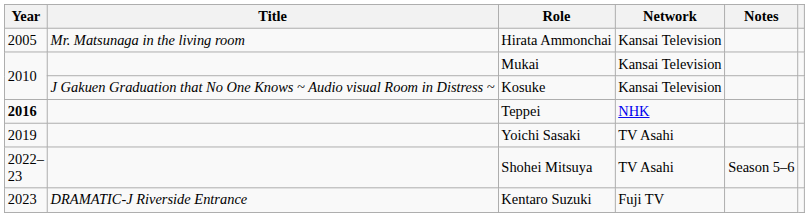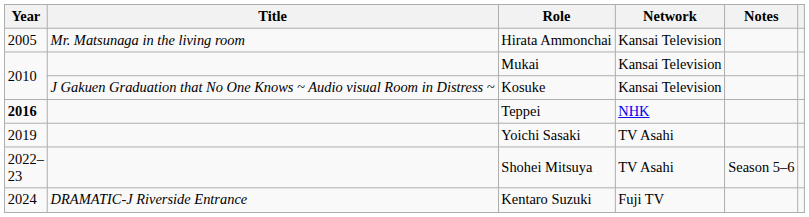 <table class="wikitable" style="font-size:95%;">
 <tr>
 <th width=10>Year</th>
 <th>Title</th>
 <th>Role</th>
 <th>Network</th>
 <th>Notes</th>
 <th></th>
 </tr>
 <tr>
 <td>2005</td>
 <td><em>Mr. Matsunaga in the living room</em></td>
 <td>Hirata Ammonchai</td>
 <td>Kansai Television</td>
 <td></td>
 <td></td>
 </tr>
 <tr>
 <td rowspan="2">2010</td>
 <td><em></em></td>
 <td>Mukai</td>
 <td>Kansai Television</td>
 <td></td>
 <td></td>
 </tr>
 <tr>
 <td><em>J Gakuen Graduation that No One Knows ~ Audio visual Room in Distress ~</em></td>
 <td>Kosuke</td>
 <td>Kansai Television</td>
 <td></td>
 <td></td>
 </tr>
 <tr>
 <td><strong>2016</strong></td>
 <td><em></em></td>
 <td>Teppei</td>
 <td><a href='#'>NHK</a></td>
 <td></td>
 <td></td>
 </tr>
 <tr>
 <td>2019</td>
 <td><em></em></td>
 <td>Yoichi Sasaki</td>
 <td>TV Asahi</td>
 <td></td>
 <td></td>
 </tr>
 <tr>
 <td>2022–23</td>
 <td><em></em></td>
 <td>Shohei Mitsuya</td>
 <td>TV Asahi</td>
 <td>Season 5–6</td>
 <td></td>
 </tr>
 <tr>
-<td>2023</td>
+<td>2024</td>
 <td><em>DRAMATIC-J Riverside Entrance</em></td>
 <td>Kentaro Suzuki</td>
 <td>Fuji TV</td>
 <td></td>
 <td></td>
 </tr>
 </table>
